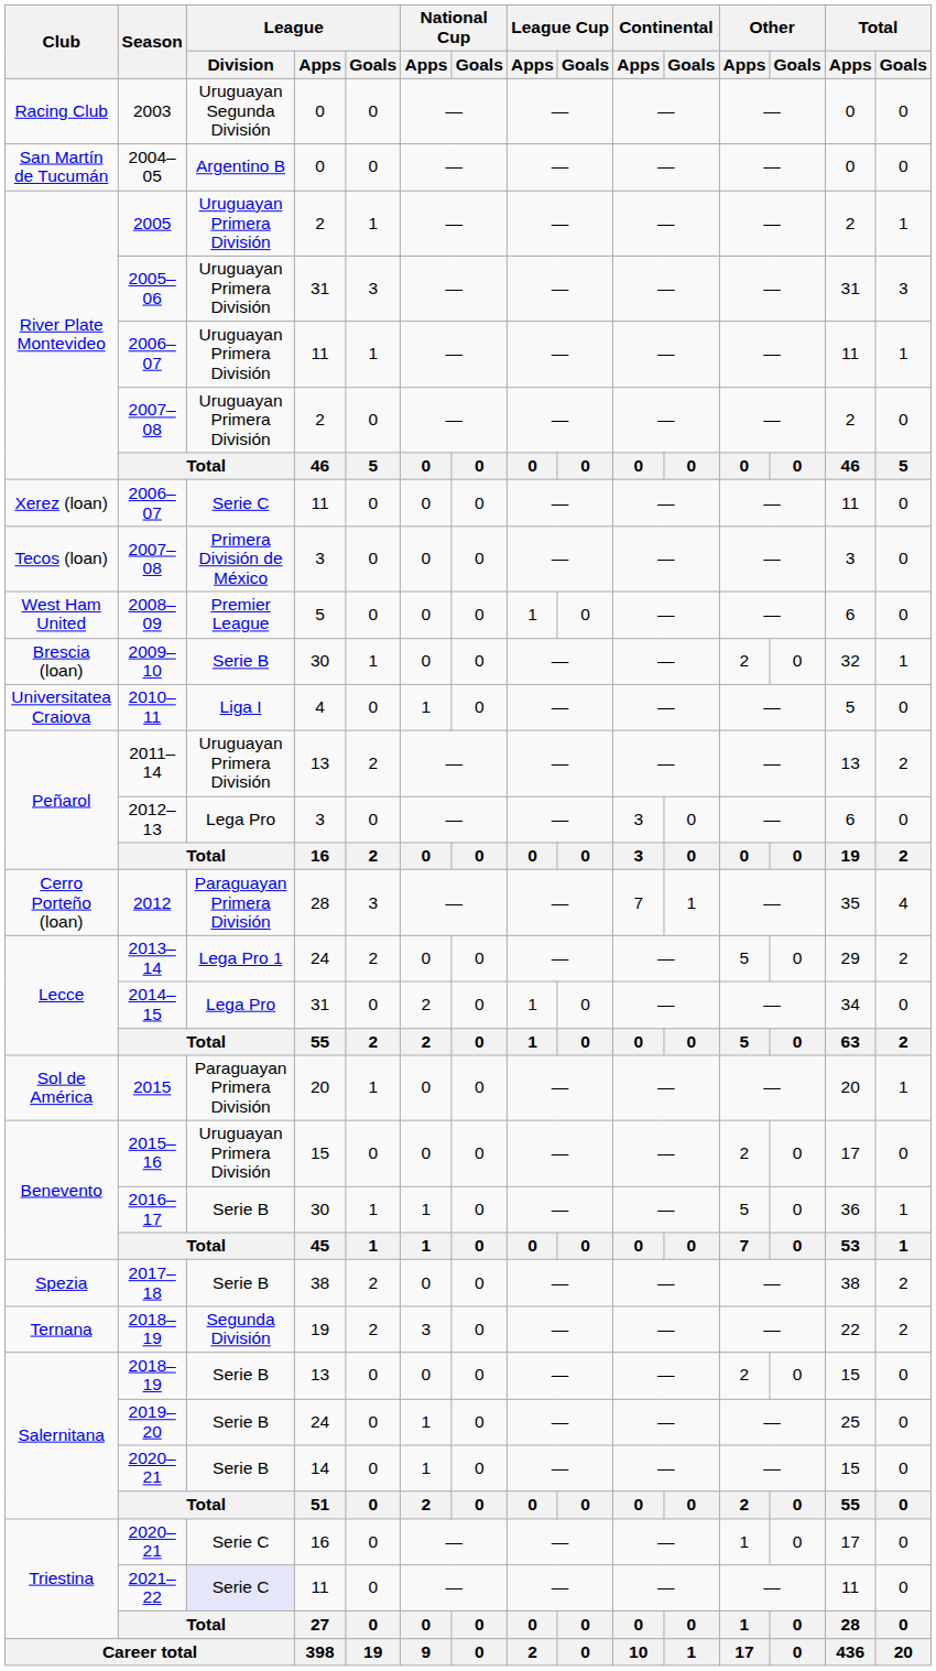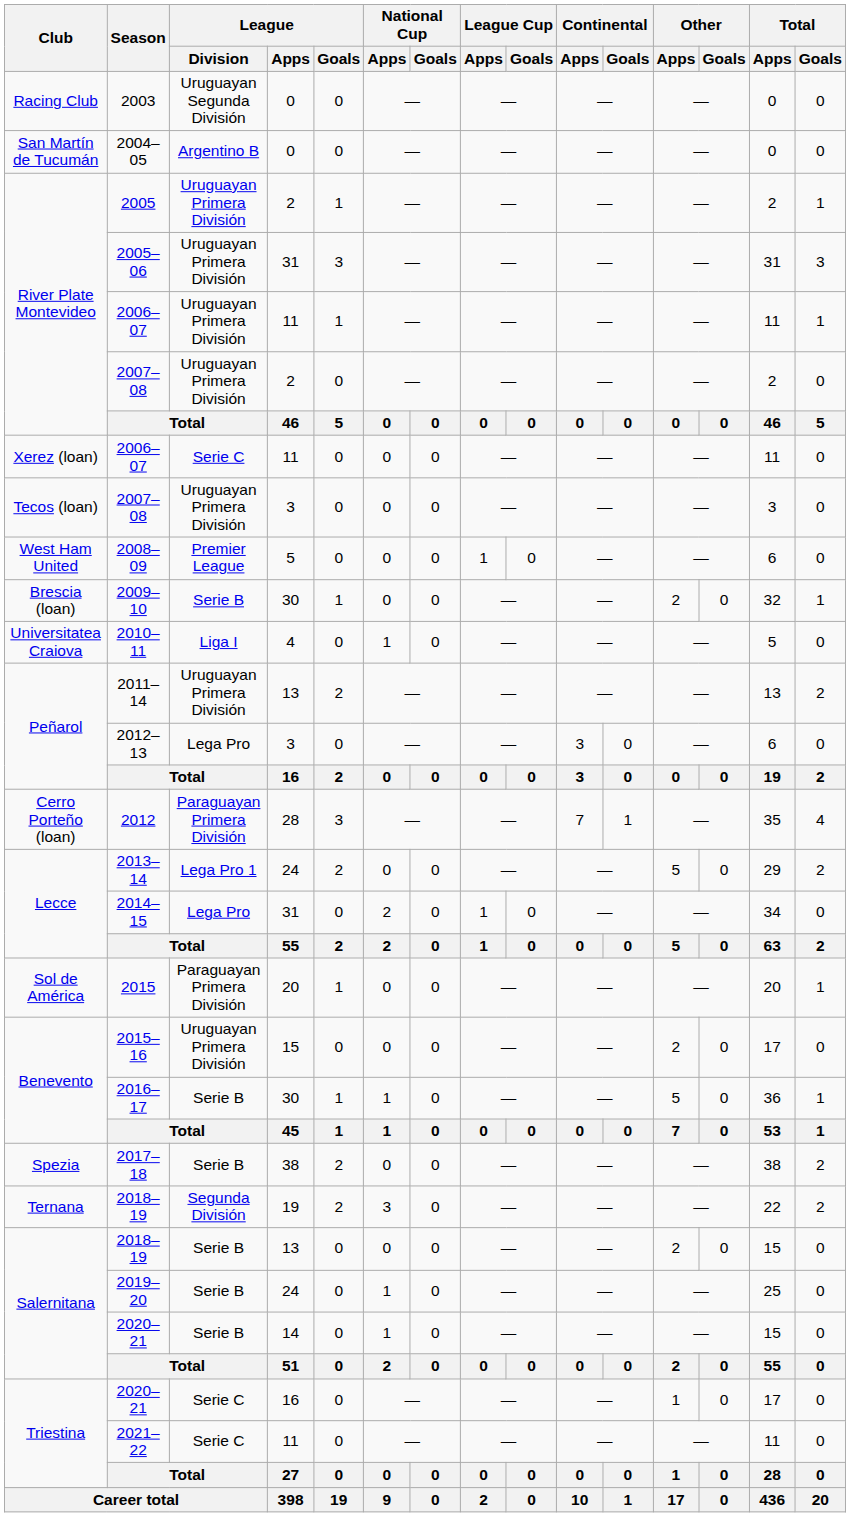 <table class="wikitable" style="text-align:center">
 <tr>
 <th rowspan="2">Club</th>
 <th rowspan="2">Season</th>
 <th colspan="3">League</th>
 <th colspan="2">National Cup</th>
 <th colspan="2">League Cup</th>
 <th colspan="2">Continental</th>
 <th colspan="2">Other</th>
 <th colspan="2">Total</th>
 </tr>
 <tr>
 <th>Division</th>
 <th>Apps</th>
 <th>Goals</th>
 <th>Apps</th>
 <th>Goals</th>
 <th>Apps</th>
 <th>Goals</th>
 <th>Apps</th>
 <th>Goals</th>
 <th>Apps</th>
 <th>Goals</th>
 <th>Apps</th>
 <th>Goals</th>
 </tr>
 <tr>
 <td><a href='#'>Racing Club</a></td>
 <td>2003</td>
 <td>Uruguayan Segunda División</td>
 <td>0</td>
 <td>0</td>
 <td colspan="2">—</td>
 <td colspan="2">—</td>
 <td colspan="2">—</td>
 <td colspan="2">—</td>
 <td>0</td>
 <td>0</td>
 </tr>
 <tr>
 <td><a href='#'>San Martín de Tucumán</a></td>
 <td>2004–05</td>
 <td><a href='#'>Argentino B</a></td>
 <td>0</td>
 <td>0</td>
 <td colspan="2">—</td>
 <td colspan="2">—</td>
 <td colspan="2">—</td>
 <td colspan="2">—</td>
 <td>0</td>
 <td>0</td>
 </tr>
 <tr>
 <td rowspan="5"><a href='#'>River Plate Montevideo</a></td>
 <td><a href='#'>2005</a></td>
 <td><a href='#'>Uruguayan Primera División</a></td>
 <td>2</td>
 <td>1</td>
 <td colspan="2">—</td>
 <td colspan="2">—</td>
 <td colspan="2">—</td>
 <td colspan="2">—</td>
 <td>2</td>
 <td>1</td>
 </tr>
 <tr>
 <td><a href='#'>2005–06</a></td>
 <td>Uruguayan Primera División</td>
 <td>31</td>
 <td>3</td>
 <td colspan="2">—</td>
 <td colspan="2">—</td>
 <td colspan="2">—</td>
 <td colspan="2">—</td>
 <td>31</td>
 <td>3</td>
 </tr>
 <tr>
 <td><a href='#'>2006–07</a></td>
 <td>Uruguayan Primera División</td>
 <td>11</td>
 <td>1</td>
 <td colspan="2">—</td>
 <td colspan="2">—</td>
 <td colspan="2">—</td>
 <td colspan="2">—</td>
 <td>11</td>
 <td>1</td>
 </tr>
 <tr>
 <td><a href='#'>2007–08</a></td>
 <td>Uruguayan Primera División</td>
 <td>2</td>
 <td>0</td>
 <td colspan="2">—</td>
 <td colspan="2">—</td>
 <td colspan="2">—</td>
 <td colspan="2">—</td>
 <td>2</td>
 <td>0</td>
 </tr>
 <tr>
 <th colspan="2">Total</th>
 <th>46</th>
 <th>5</th>
 <th>0</th>
 <th>0</th>
 <th>0</th>
 <th>0</th>
 <th>0</th>
 <th>0</th>
 <th>0</th>
 <th>0</th>
 <th>46</th>
 <th>5</th>
 </tr>
 <tr>
 <td><a href='#'>Xerez</a> (loan)</td>
 <td><a href='#'>2006–07</a></td>
 <td><a href='#'>Serie C</a></td>
 <td>11</td>
 <td>0</td>
 <td>0</td>
 <td>0</td>
 <td colspan="2">—</td>
 <td colspan="2">—</td>
 <td colspan="2">—</td>
 <td>11</td>
 <td>0</td>
 </tr>
 <tr>
 <td><a href='#'>Tecos</a> (loan)</td>
 <td><a href='#'>2007–08</a></td>
-<td><a href='#'>Primera División de México</a></td>
+<td>Uruguayan Primera División</td>
 <td>3</td>
 <td>0</td>
 <td>0</td>
 <td>0</td>
 <td colspan="2">—</td>
 <td colspan="2">—</td>
 <td colspan="2">—</td>
 <td>3</td>
 <td>0</td>
 </tr>
 <tr>
 <td><a href='#'>West Ham United</a></td>
 <td><a href='#'>2008–09</a></td>
 <td><a href='#'>Premier League</a></td>
 <td>5</td>
 <td>0</td>
 <td>0</td>
 <td>0</td>
 <td>1</td>
 <td>0</td>
 <td colspan="2">—</td>
 <td colspan="2">—</td>
 <td>6</td>
 <td>0</td>
 </tr>
 <tr>
 <td><a href='#'>Brescia</a> (loan)</td>
 <td><a href='#'>2009–10</a></td>
 <td><a href='#'>Serie B</a></td>
 <td>30</td>
 <td>1</td>
 <td>0</td>
 <td>0</td>
 <td colspan="2">—</td>
 <td colspan="2">—</td>
 <td>2</td>
 <td>0</td>
 <td>32</td>
 <td>1</td>
 </tr>
 <tr>
 <td><a href='#'>Universitatea Craiova</a></td>
 <td><a href='#'>2010–11</a></td>
 <td><a href='#'>Liga I</a></td>
 <td>4</td>
 <td>0</td>
 <td>1</td>
 <td>0</td>
 <td colspan="2">—</td>
 <td colspan="2">—</td>
 <td colspan="2">—</td>
 <td>5</td>
 <td>0</td>
 </tr>
 <tr>
 <td rowspan="3"><a href='#'>Peñarol</a></td>
 <td>2011–14</td>
 <td>Uruguayan Primera División</td>
 <td>13</td>
 <td>2</td>
 <td colspan="2">—</td>
 <td colspan="2">—</td>
 <td colspan="2">—</td>
 <td colspan="2">—</td>
 <td>13</td>
 <td>2</td>
 </tr>
 <tr>
 <td>2012–13</td>
 <td>Lega Pro</td>
 <td>3</td>
 <td>0</td>
 <td colspan="2">—</td>
 <td colspan="2">—</td>
 <td>3</td>
 <td>0</td>
 <td colspan="2">—</td>
 <td>6</td>
 <td>0</td>
 </tr>
 <tr>
 <th colspan="2">Total</th>
 <th>16</th>
 <th>2</th>
 <th>0</th>
 <th>0</th>
 <th>0</th>
 <th>0</th>
 <th>3</th>
 <th>0</th>
 <th>0</th>
 <th>0</th>
 <th>19</th>
 <th>2</th>
 </tr>
 <tr>
 <td><a href='#'>Cerro Porteño</a> (loan)</td>
 <td><a href='#'>2012</a></td>
 <td><a href='#'>Paraguayan Primera División</a></td>
 <td>28</td>
 <td>3</td>
 <td colspan="2">—</td>
 <td colspan="2">—</td>
 <td>7</td>
 <td>1</td>
 <td colspan="2">—</td>
 <td>35</td>
 <td>4</td>
 </tr>
 <tr>
 <td rowspan="3"><a href='#'>Lecce</a></td>
 <td><a href='#'>2013–14</a></td>
 <td><a href='#'>Lega Pro 1</a></td>
 <td>24</td>
 <td>2</td>
 <td>0</td>
 <td>0</td>
 <td colspan="2">—</td>
 <td colspan="2">—</td>
 <td>5</td>
 <td>0</td>
 <td>29</td>
 <td>2</td>
 </tr>
 <tr>
 <td><a href='#'>2014–15</a></td>
 <td><a href='#'>Lega Pro</a></td>
 <td>31</td>
 <td>0</td>
 <td>2</td>
 <td>0</td>
 <td>1</td>
 <td>0</td>
 <td colspan="2">—</td>
 <td colspan="2">—</td>
 <td>34</td>
 <td>0</td>
 </tr>
 <tr>
 <th colspan="2">Total</th>
 <th>55</th>
 <th>2</th>
 <th>2</th>
 <th>0</th>
 <th>1</th>
 <th>0</th>
 <th>0</th>
 <th>0</th>
 <th>5</th>
 <th>0</th>
 <th>63</th>
 <th>2</th>
 </tr>
 <tr>
 <td><a href='#'>Sol de América</a></td>
 <td><a href='#'>2015</a></td>
 <td>Paraguayan Primera División</td>
 <td>20</td>
 <td>1</td>
 <td>0</td>
 <td>0</td>
 <td colspan="2">—</td>
 <td colspan="2">—</td>
 <td colspan="2">—</td>
 <td>20</td>
 <td>1</td>
 </tr>
 <tr>
 <td rowspan="3"><a href='#'>Benevento</a></td>
 <td><a href='#'>2015–16</a></td>
 <td>Uruguayan Primera División</td>
 <td>15</td>
 <td>0</td>
 <td>0</td>
 <td>0</td>
 <td colspan="2">—</td>
 <td colspan="2">—</td>
 <td>2</td>
 <td>0</td>
 <td>17</td>
 <td>0</td>
 </tr>
 <tr>
 <td><a href='#'>2016–17</a></td>
 <td>Serie B</td>
 <td>30</td>
 <td>1</td>
 <td>1</td>
 <td>0</td>
 <td colspan="2">—</td>
 <td colspan="2">—</td>
 <td>5</td>
 <td>0</td>
 <td>36</td>
 <td>1</td>
 </tr>
 <tr>
 <th colspan="2">Total</th>
 <th>45</th>
 <th>1</th>
 <th>1</th>
 <th>0</th>
 <th>0</th>
 <th>0</th>
 <th>0</th>
 <th>0</th>
 <th>7</th>
 <th>0</th>
 <th>53</th>
 <th>1</th>
 </tr>
 <tr>
 <td><a href='#'>Spezia</a></td>
 <td><a href='#'>2017–18</a></td>
 <td>Serie B</td>
 <td>38</td>
 <td>2</td>
 <td>0</td>
 <td>0</td>
 <td colspan="2">—</td>
 <td colspan="2">—</td>
 <td colspan="2">—</td>
 <td>38</td>
 <td>2</td>
 </tr>
 <tr>
 <td><a href='#'>Ternana</a></td>
 <td><a href='#'>2018–19</a></td>
 <td><a href='#'>Segunda División</a></td>
 <td>19</td>
 <td>2</td>
 <td>3</td>
 <td>0</td>
 <td colspan="2">—</td>
 <td colspan="2">—</td>
 <td colspan="2">—</td>
 <td>22</td>
 <td>2</td>
 </tr>
 <tr>
 <td rowspan="4"><a href='#'>Salernitana</a></td>
 <td><a href='#'>2018–19</a></td>
 <td>Serie B</td>
 <td>13</td>
 <td>0</td>
 <td>0</td>
 <td>0</td>
 <td colspan="2">—</td>
 <td colspan="2">—</td>
 <td>2</td>
 <td>0</td>
 <td>15</td>
 <td>0</td>
 </tr>
 <tr>
 <td><a href='#'>2019–20</a></td>
 <td>Serie B</td>
 <td>24</td>
 <td>0</td>
 <td>1</td>
 <td>0</td>
 <td colspan="2">—</td>
 <td colspan="2">—</td>
 <td colspan="2">—</td>
 <td>25</td>
 <td>0</td>
 </tr>
 <tr>
 <td><a href='#'>2020–21</a></td>
 <td>Serie B</td>
 <td>14</td>
 <td>0</td>
 <td>1</td>
 <td>0</td>
 <td colspan="2">—</td>
 <td colspan="2">—</td>
 <td colspan="2">—</td>
 <td>15</td>
 <td>0</td>
 </tr>
 <tr>
 <th colspan="2">Total</th>
 <th>51</th>
 <th>0</th>
 <th>2</th>
 <th>0</th>
 <th>0</th>
 <th>0</th>
 <th>0</th>
 <th>0</th>
 <th>2</th>
 <th>0</th>
 <th>55</th>
 <th>0</th>
 </tr>
 <tr>
 <td rowspan="3"><a href='#'>Triestina</a></td>
 <td><a href='#'>2020–21</a></td>
 <td>Serie C</td>
 <td>16</td>
 <td>0</td>
 <td colspan="2">—</td>
 <td colspan="2">—</td>
 <td colspan="2">—</td>
 <td>1</td>
 <td>0</td>
 <td>17</td>
 <td>0</td>
 </tr>
 <tr>
 <td><a href='#'>2021–22</a></td>
-<td style="background: lavender;">Serie C</td>
+<td>Serie C</td>
 <td>11</td>
 <td>0</td>
 <td colspan="2">—</td>
 <td colspan="2">—</td>
 <td colspan="2">—</td>
 <td colspan="2">—</td>
 <td>11</td>
 <td>0</td>
 </tr>
 <tr>
 <th colspan="2">Total</th>
 <th>27</th>
 <th>0</th>
 <th>0</th>
 <th>0</th>
 <th>0</th>
 <th>0</th>
 <th>0</th>
 <th>0</th>
 <th>1</th>
 <th>0</th>
 <th>28</th>
 <th>0</th>
 </tr>
 <tr>
 <th colspan="3">Career total</th>
 <th>398</th>
 <th>19</th>
 <th>9</th>
 <th>0</th>
 <th>2</th>
 <th>0</th>
 <th>10</th>
 <th>1</th>
 <th>17</th>
 <th>0</th>
 <th>436</th>
 <th>20</th>
 </tr>
 </table>
